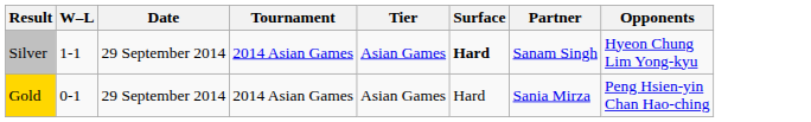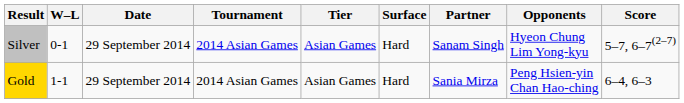 <table class="wikitable sortable">
 <tr>
 <th>Result</th>
 <th class="unsortable">W–L</th>
 <th>Date</th>
 <th>Tournament</th>
 <th>Tier</th>
 <th>Surface</th>
 <th>Partner</th>
 <th>Opponents</th>
+<th class="unsortable">Score</th>
 </tr>
 <tr>
 <td style="background:Silver">Silver</td>
-<td>1-1</td>
+<td>0-1</td>
 <td>29 September 2014</td>
 <td><a href='#'>2014 Asian Games</a></td>
 <td><a href='#'>Asian Games</a></td>
-<td><strong>Hard</strong></td>
+<td>Hard</td>
 <td> <a href='#'>Sanam Singh</a></td>
 <td> <a href='#'>Hyeon Chung</a><br> <a href='#'>Lim Yong-kyu</a></td>
+<td>5–7, 6–7<sup>(2–7)</sup></td>
 </tr>
 <tr>
 <td style="background:Gold">Gold</td>
-<td>0-1</td>
+<td>1-1</td>
 <td>29 September 2014</td>
 <td>2014 Asian Games</td>
 <td>Asian Games</td>
 <td>Hard</td>
 <td> <a href='#'>Sania Mirza</a></td>
 <td> <a href='#'>Peng Hsien-yin</a><br> <a href='#'>Chan Hao-ching</a></td>
+<td>6–4, 6–3</td>
 </tr>
 </table>
